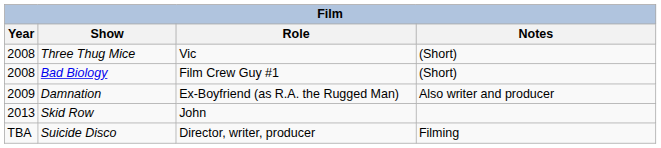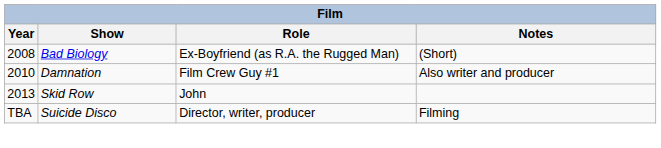 <table class="wikitable">
 <tr style="background:#ccc; text-align:center;">
 <th colspan=4 style="background: LightSteelBlue;">Film</th>
 </tr>
 <tr style="background:#ccc; text-align:center;">
 <th style="text-align:center;">Year</th>
 <th style="width:170px;">Show</th>
 <th style="width:300px;">Role</th>
 <th style="width:300px;">Notes</th>
 </tr>
 <tr>
 <td>2008</td>
-<td><em>Three Thug Mice</em></td>
-<td>Vic</td>
+<td><em><a href='#'>Bad Biology</a></em></td>
+<td>Ex-Boyfriend (as R.A. the Rugged Man)</td>
 <td>(Short)</td>
 </tr>
 <tr>
-<td>2008</td>
-<td><em><a href='#'>Bad Biology</a></em></td>
+<td>2010</td>
+<td><em>Damnation</em></td>
 <td>Film Crew Guy #1</td>
-<td>(Short)</td>
-</tr>
-<tr>
-<td>2009</td>
-<td><em>Damnation</em></td>
-<td>Ex-Boyfriend (as R.A. the Rugged Man)</td>
 <td>Also writer and producer</td>
 </tr>
 <tr>
 <td>2013</td>
 <td><em>Skid Row</em></td>
 <td>John</td>
 <td></td>
 </tr>
 <tr>
 <td>TBA</td>
 <td><em>Suicide Disco</em></td>
 <td>Director, writer, producer</td>
 <td>Filming</td>
 </tr>
 </table>
